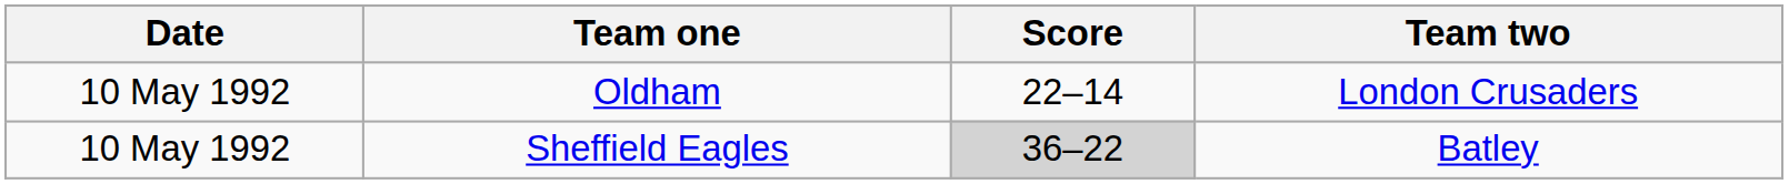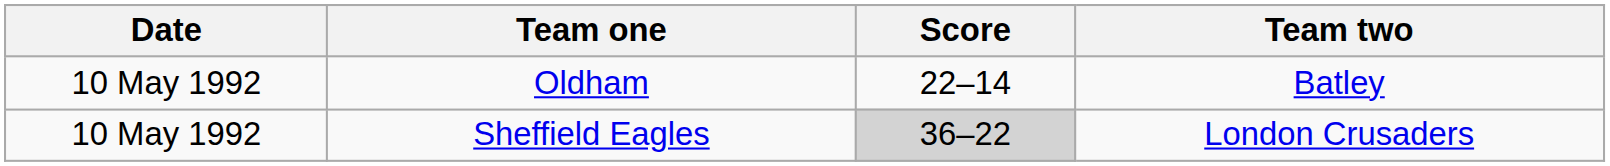 <table class="wikitable" style="text-align: center">
 <tr>
 <th width=150>Date</th>
 <th width=250>Team one</th>
 <th width=100>Score</th>
 <th width=250>Team two</th>
 </tr>
 <tr>
 <td>10 May 1992</td>
 <td><a href='#'>Oldham</a></td>
 <td>22–14</td>
-<td><a href='#'>London Crusaders</a></td>
+<td><a href='#'>Batley</a></td>
 </tr>
 <tr>
 <td>10 May 1992</td>
 <td><a href='#'>Sheffield Eagles</a></td>
 <td style="background: lightgrey;">36–22</td>
-<td><a href='#'>Batley</a></td>
+<td><a href='#'>London Crusaders</a></td>
 </tr>
 </table>
